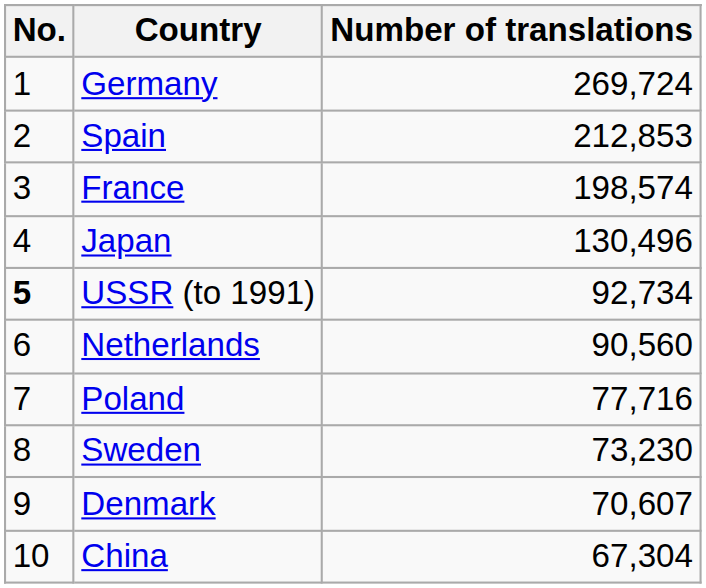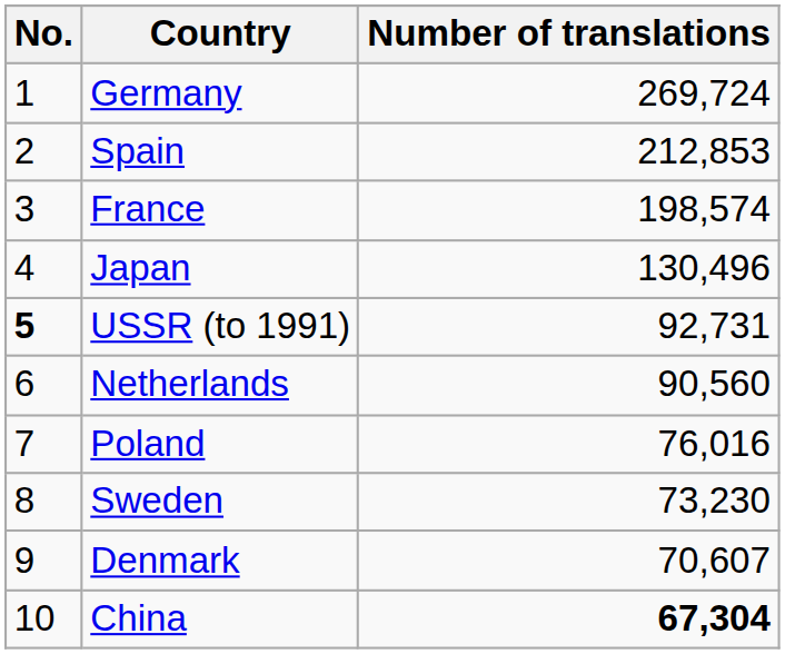 <table class="wikitable">
 <tr>
 </tr>
 <tr>
 <th>No.</th>
 <th>Country</th>
 <th>Number of translations</th>
 </tr>
 <tr>
 <td>1</td>
 <td><a href='#'>Germany</a></td>
 <td style="text-align: right;">269,724</td>
 </tr>
 <tr>
 <td>2</td>
 <td><a href='#'>Spain</a></td>
 <td style="text-align: right;">212,853</td>
 </tr>
 <tr>
 <td>3</td>
 <td><a href='#'>France</a></td>
 <td style="text-align: right;">198,574</td>
 </tr>
 <tr>
 <td>4</td>
 <td><a href='#'>Japan</a></td>
 <td style="text-align: right;">130,496</td>
 </tr>
 <tr>
 <td><strong>5</strong></td>
 <td><a href='#'>USSR</a> (to 1991)</td>
-<td style="text-align: right;">92,734</td>
+<td style="text-align: right;">92,731</td>
 </tr>
 <tr>
 <td>6</td>
 <td><a href='#'>Netherlands</a></td>
 <td style="text-align: right;">90,560</td>
 </tr>
 <tr>
 <td>7</td>
 <td><a href='#'>Poland</a></td>
-<td style="text-align: right;">77,716</td>
+<td style="text-align: right;">76,016</td>
 </tr>
 <tr>
 <td>8</td>
 <td><a href='#'>Sweden</a></td>
 <td style="text-align: right;">73,230</td>
 </tr>
 <tr>
 <td>9</td>
 <td><a href='#'>Denmark</a></td>
 <td style="text-align: right;">70,607</td>
 </tr>
 <tr>
 <td>10</td>
 <td><a href='#'>China</a></td>
-<td style="text-align: right;">67,304</td>
+<td style="text-align: right;"><strong>67,304</strong></td>
 </tr>
 </table>
